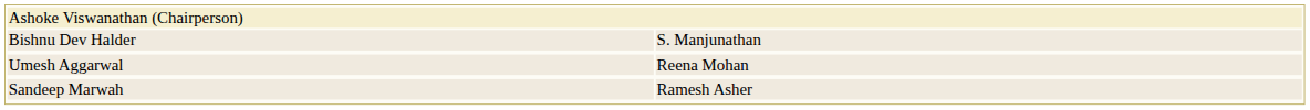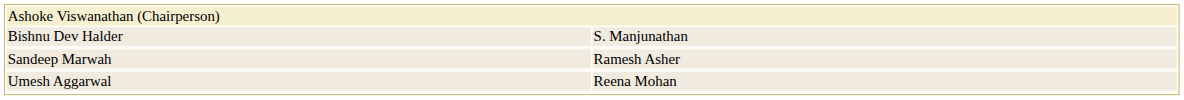 <table style="width:100%;border: 1px solid #BEB168;background-color:#FDFCF6;">
 <tr>
 <td colspan="2" style="background-color:#F5EFD0;"> Ashoke Viswanathan (Chairperson)</td>
 </tr>
 <tr style="background-color:#F0EADF;">
 <td style="width:50%"> Bishnu Dev Halder</td>
 <td style="width:50%"> S. Manjunathan</td>
 </tr>
 <tr style="vertical-align:top;">
 </tr>
 <tr style="background-color:#F0EADF;">
+<td style="width:50%">Sandeep Marwah</td>
+<td style="width:50%">Ramesh Asher</td>
+</tr>
+<tr style="vertical-align:top;">
+</tr>
+<tr style="background-color:#F0EADF;">
 <td style="width:50%">Umesh Aggarwal</td>
 <td style="width:50%">Reena Mohan</td>
 </tr>
 <tr style="vertical-align:top;">
 </tr>
-<tr style="background-color:#F0EADF;">
-<td style="width:50%">Sandeep Marwah</td>
-<td style="width:50%">Ramesh Asher</td>
-</tr>
-<tr style="vertical-align:top;">
-</tr>
 </table>
